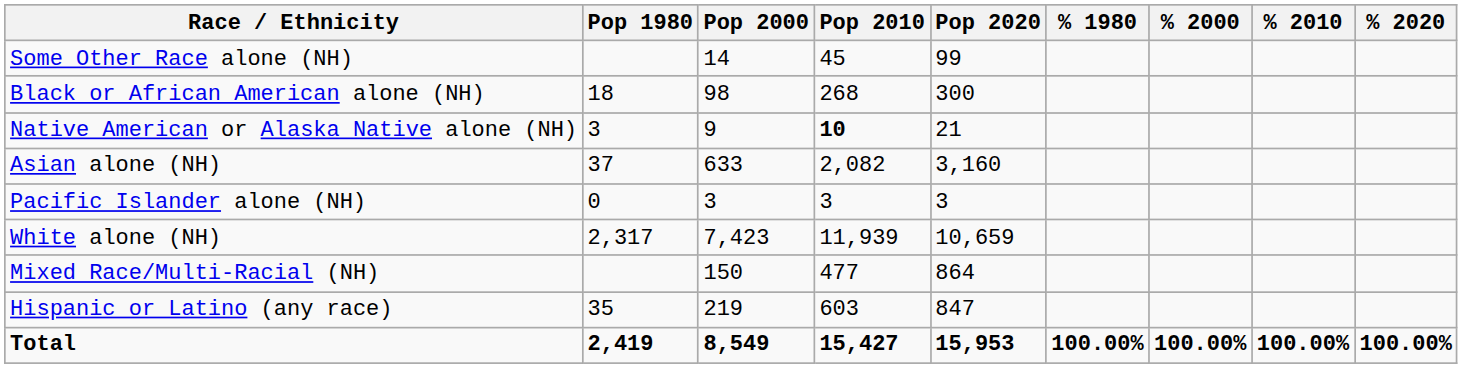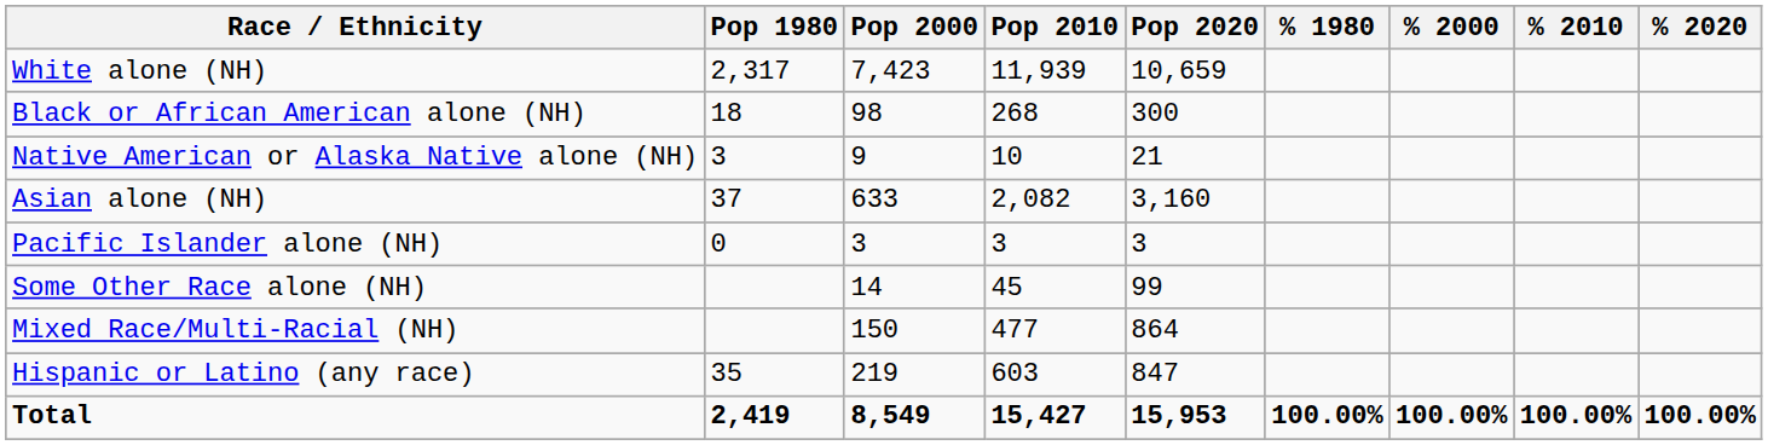 <table class="wikitable">
 <tr>
 <th>Race / Ethnicity</th>
 <th>Pop 1980</th>
 <th>Pop 2000</th>
 <th>Pop 2010</th>
 <th>Pop 2020</th>
 <th>% 1980</th>
 <th>% 2000</th>
 <th>% 2010</th>
 <th>% 2020</th>
 </tr>
 <tr>
-<td><a href='#'>Some Other Race</a> alone (NH)</td>
-<td></td>
-<td>14</td>
-<td>45</td>
-<td>99</td>
+<td><a href='#'>White</a> alone (NH)</td>
+<td>2,317</td>
+<td>7,423</td>
+<td>11,939</td>
+<td>10,659</td>
 <td></td>
 <td></td>
 <td></td>
 <td></td>
 </tr>
 <tr>
 <td><a href='#'>Black or African American</a> alone (NH)</td>
 <td>18</td>
 <td>98</td>
 <td>268</td>
 <td>300</td>
 <td></td>
 <td></td>
 <td></td>
 <td></td>
 </tr>
 <tr>
 <td><a href='#'>Native American</a> or <a href='#'>Alaska Native</a> alone (NH)</td>
 <td>3</td>
 <td>9</td>
-<td><strong>10</strong></td>
+<td>10</td>
 <td>21</td>
 <td></td>
 <td></td>
 <td></td>
 <td></td>
 </tr>
 <tr>
 <td><a href='#'>Asian</a> alone (NH)</td>
 <td>37</td>
 <td>633</td>
 <td>2,082</td>
 <td>3,160</td>
 <td></td>
 <td></td>
 <td></td>
 <td></td>
 </tr>
 <tr>
 <td><a href='#'>Pacific Islander</a> alone (NH)</td>
 <td>0</td>
 <td>3</td>
 <td>3</td>
 <td>3</td>
 <td></td>
 <td></td>
 <td></td>
 <td></td>
 </tr>
 <tr>
-<td><a href='#'>White</a> alone (NH)</td>
-<td>2,317</td>
-<td>7,423</td>
-<td>11,939</td>
-<td>10,659</td>
+<td><a href='#'>Some Other Race</a> alone (NH)</td>
+<td></td>
+<td>14</td>
+<td>45</td>
+<td>99</td>
 <td></td>
 <td></td>
 <td></td>
 <td></td>
 </tr>
 <tr>
 <td><a href='#'>Mixed Race/Multi-Racial</a> (NH)</td>
 <td></td>
 <td>150</td>
 <td>477</td>
 <td>864</td>
 <td></td>
 <td></td>
 <td></td>
 <td></td>
 </tr>
 <tr>
 <td><a href='#'>Hispanic or Latino</a> (any race)</td>
 <td>35</td>
 <td>219</td>
 <td>603</td>
 <td>847</td>
 <td></td>
 <td></td>
 <td></td>
 <td></td>
 </tr>
 <tr>
 <td><strong>Total</strong></td>
 <td><strong>2,419</strong></td>
 <td><strong>8,549</strong></td>
 <td><strong>15,427</strong></td>
 <td><strong>15,953</strong></td>
 <td><strong>100.00%</strong></td>
 <td><strong>100.00%</strong></td>
 <td><strong>100.00%</strong></td>
 <td><strong>100.00%</strong></td>
 </tr>
 </table>
